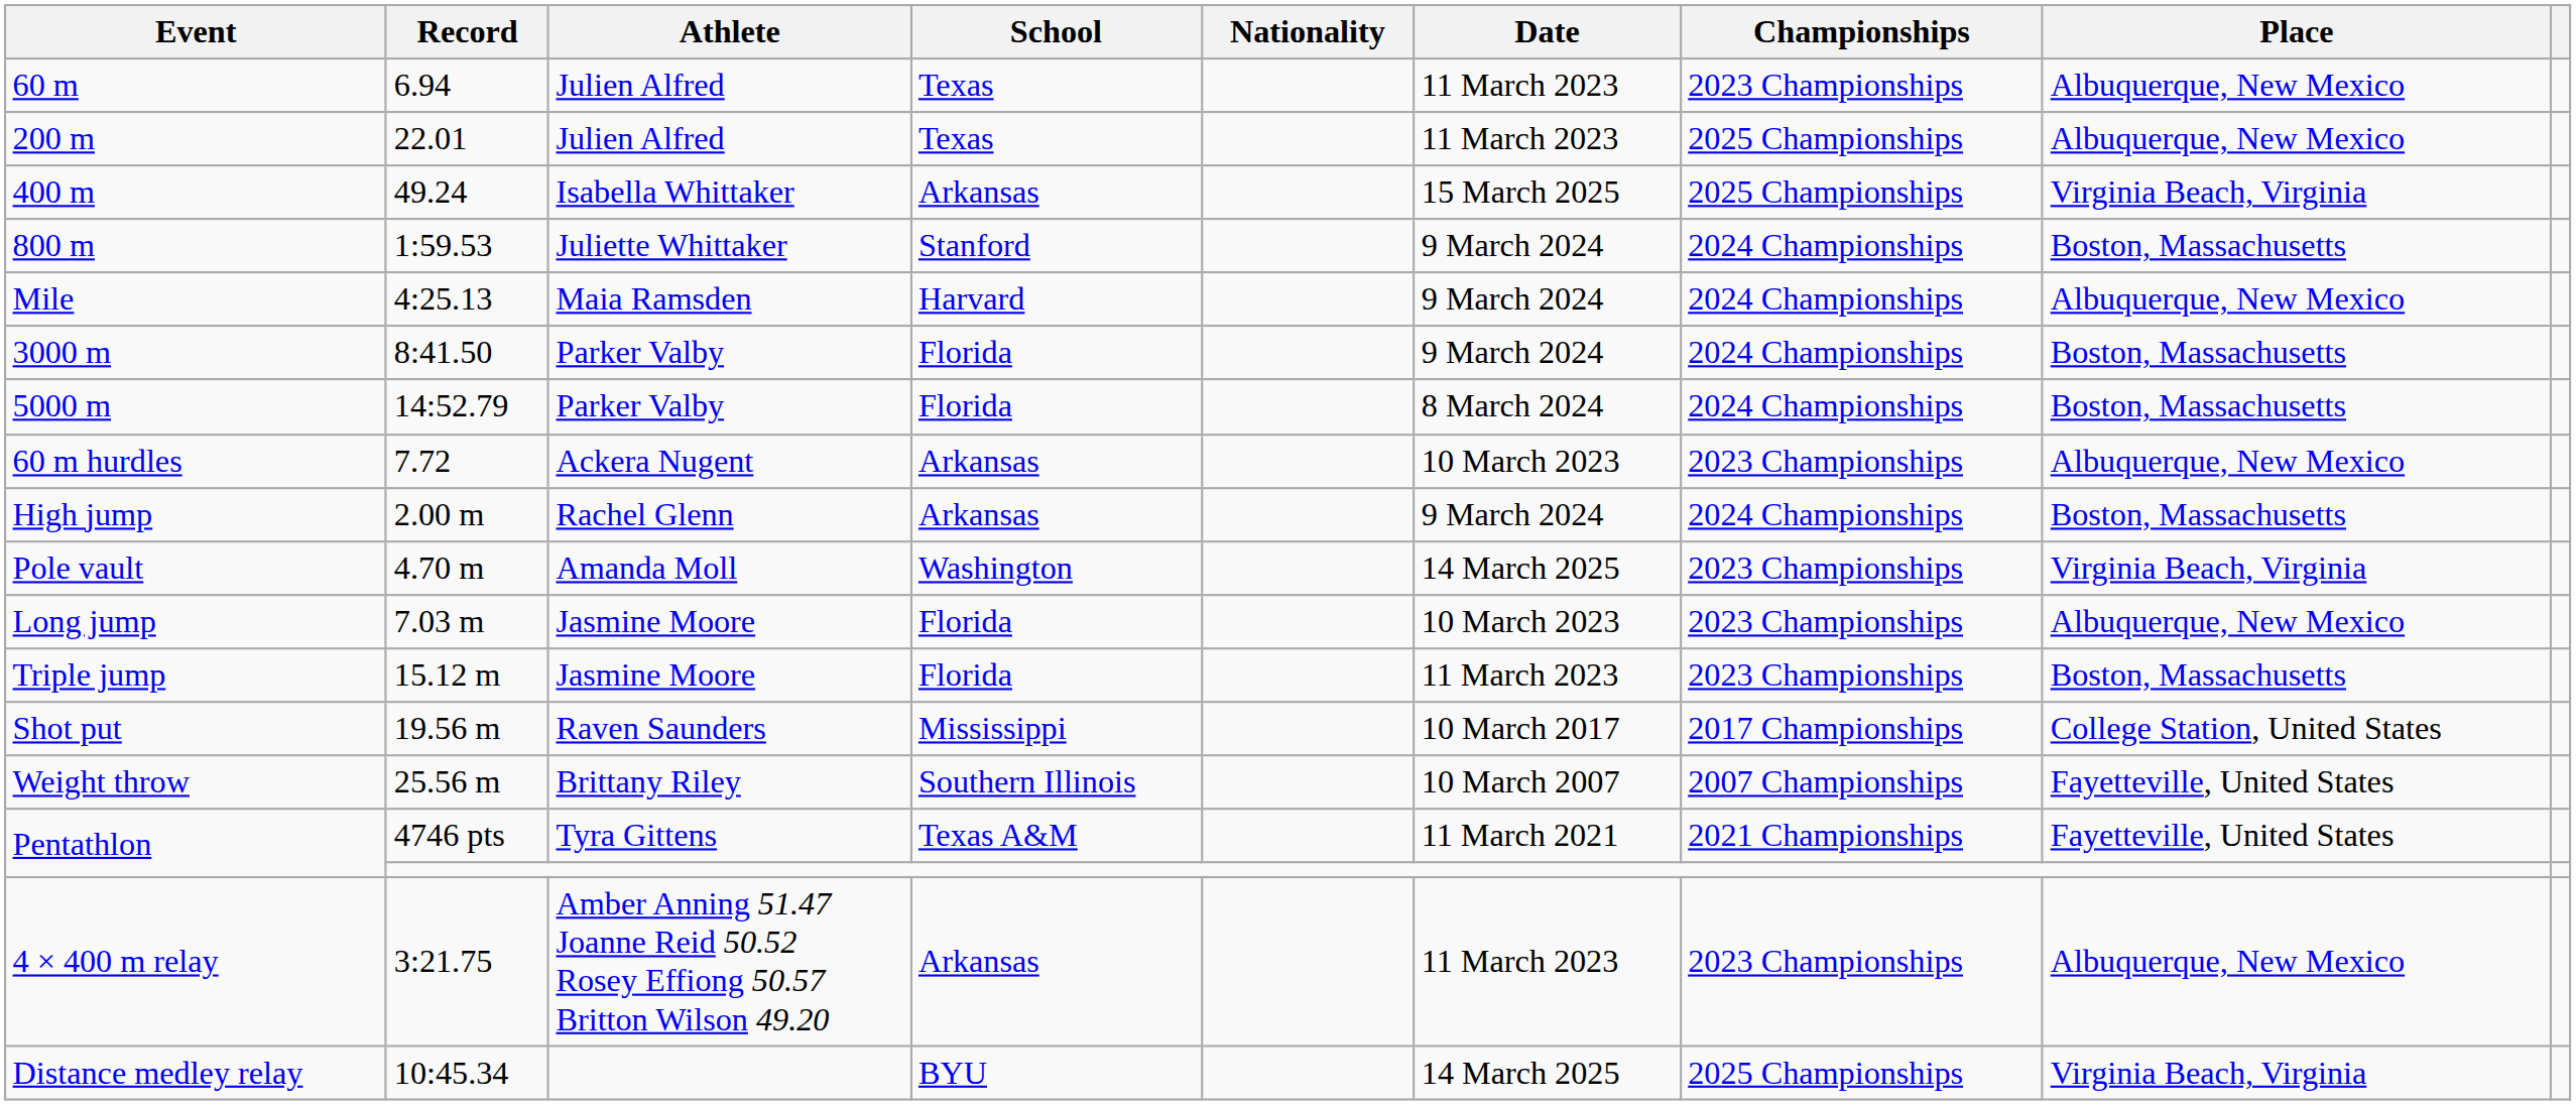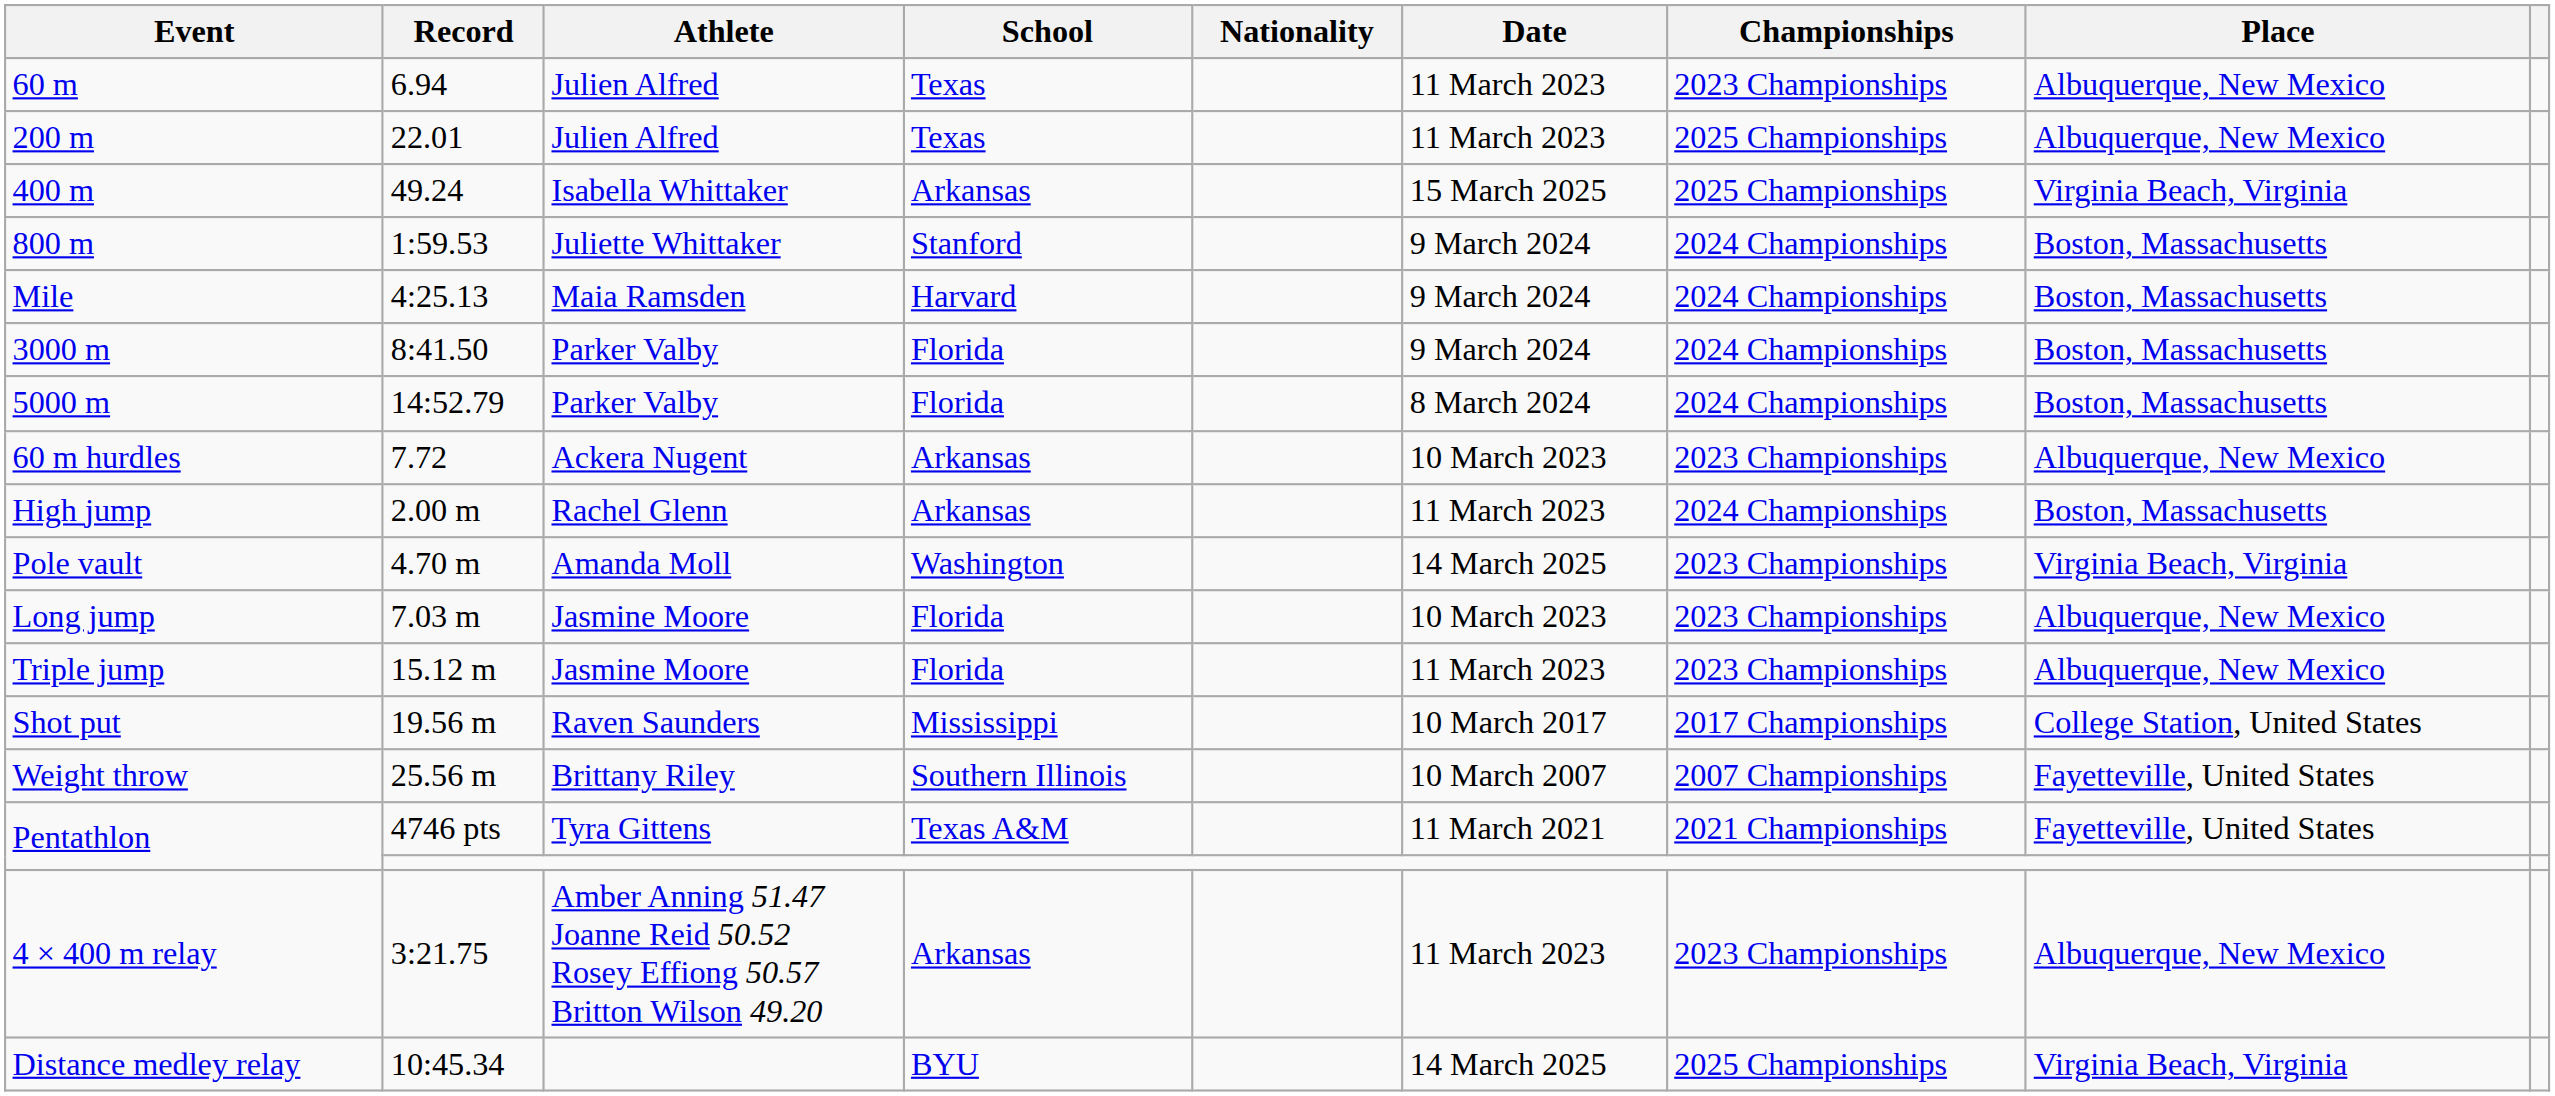 <table class="wikitable" style="font-size:95%; width: 95%;">
 <tr>
 <th>Event</th>
 <th>Record</th>
 <th>Athlete</th>
 <th>School</th>
 <th>Nationality</th>
 <th>Date</th>
 <th>Championships</th>
 <th>Place</th>
 <th></th>
 </tr>
 <tr>
 <td><a href='#'>60 m</a></td>
 <td>6.94 </td>
 <td><a href='#'>Julien Alfred</a></td>
 <td><a href='#'>Texas</a></td>
 <td></td>
 <td>11 March 2023</td>
 <td><a href='#'>2023 Championships</a></td>
 <td><a href='#'>Albuquerque, New Mexico</a></td>
 <td></td>
 </tr>
 <tr>
 <td><a href='#'>200 m</a></td>
 <td>22.01 </td>
 <td><a href='#'>Julien Alfred</a></td>
 <td><a href='#'>Texas</a></td>
 <td></td>
 <td>11 March 2023</td>
 <td><a href='#'>2025 Championships</a></td>
 <td><a href='#'>Albuquerque, New Mexico</a></td>
 <td></td>
 </tr>
 <tr>
 <td><a href='#'>400 m</a></td>
 <td>49.24</td>
 <td><a href='#'>Isabella Whittaker</a></td>
 <td><a href='#'>Arkansas</a></td>
 <td></td>
 <td>15 March 2025</td>
 <td><a href='#'>2025 Championships</a></td>
 <td><a href='#'>Virginia Beach, Virginia</a></td>
 <td></td>
 </tr>
 <tr>
 <td><a href='#'>800 m</a></td>
 <td>1:59.53</td>
 <td><a href='#'>Juliette Whittaker</a></td>
 <td><a href='#'>Stanford</a></td>
 <td></td>
 <td>9 March 2024</td>
 <td><a href='#'>2024 Championships</a></td>
 <td><a href='#'>Boston, Massachusetts</a></td>
 <td></td>
 </tr>
 <tr>
 <td><a href='#'>Mile</a></td>
 <td>4:25.13</td>
 <td><a href='#'>Maia Ramsden</a></td>
 <td><a href='#'>Harvard</a></td>
 <td></td>
 <td>9 March 2024</td>
 <td><a href='#'>2024 Championships</a></td>
-<td><a href='#'>Albuquerque, New Mexico</a></td>
+<td><a href='#'>Boston, Massachusetts</a></td>
 <td></td>
 </tr>
 <tr>
 <td><a href='#'>3000 m</a></td>
 <td>8:41.50</td>
 <td><a href='#'>Parker Valby</a></td>
 <td><a href='#'>Florida</a></td>
 <td></td>
 <td>9 March 2024</td>
 <td><a href='#'>2024 Championships</a></td>
 <td><a href='#'>Boston, Massachusetts</a></td>
 <td></td>
 </tr>
 <tr>
 <td><a href='#'>5000 m</a></td>
 <td>14:52.79</td>
 <td><a href='#'>Parker Valby</a></td>
 <td><a href='#'>Florida</a></td>
 <td></td>
 <td>8 March 2024</td>
 <td><a href='#'>2024 Championships</a></td>
 <td><a href='#'>Boston, Massachusetts</a></td>
 <td></td>
 </tr>
 <tr>
 <td><a href='#'>60 m hurdles</a></td>
 <td>7.72 </td>
 <td><a href='#'>Ackera Nugent</a></td>
 <td><a href='#'>Arkansas</a></td>
 <td></td>
 <td>10 March 2023</td>
 <td><a href='#'>2023 Championships</a></td>
 <td><a href='#'>Albuquerque, New Mexico</a></td>
 <td></td>
 </tr>
 <tr>
 <td><a href='#'>High jump</a></td>
 <td>2.00 m</td>
 <td><a href='#'>Rachel Glenn</a></td>
 <td><a href='#'>Arkansas</a></td>
 <td></td>
-<td>9 March 2024</td>
+<td>11 March 2023</td>
 <td><a href='#'>2024 Championships</a></td>
 <td><a href='#'>Boston, Massachusetts</a></td>
 <td></td>
 </tr>
 <tr>
 <td><a href='#'>Pole vault</a></td>
 <td>4.70 m</td>
 <td><a href='#'>Amanda Moll</a></td>
 <td><a href='#'>Washington</a></td>
 <td></td>
 <td>14 March 2025</td>
 <td><a href='#'>2023 Championships</a></td>
 <td><a href='#'>Virginia Beach, Virginia</a></td>
 <td></td>
 </tr>
 <tr>
 <td><a href='#'>Long jump</a></td>
 <td>7.03 m </td>
 <td><a href='#'>Jasmine Moore</a></td>
 <td><a href='#'>Florida</a></td>
 <td></td>
 <td>10 March 2023</td>
 <td><a href='#'>2023 Championships</a></td>
 <td><a href='#'>Albuquerque, New Mexico</a></td>
 <td></td>
 </tr>
 <tr>
 <td><a href='#'>Triple jump</a></td>
 <td>15.12 m </td>
 <td><a href='#'>Jasmine Moore</a></td>
 <td><a href='#'>Florida</a></td>
 <td></td>
 <td>11 March 2023</td>
 <td><a href='#'>2023 Championships</a></td>
-<td><a href='#'>Boston, Massachusetts</a></td>
+<td><a href='#'>Albuquerque, New Mexico</a></td>
 <td></td>
 </tr>
 <tr>
 <td><a href='#'>Shot put</a></td>
 <td>19.56 m</td>
 <td><a href='#'>Raven Saunders</a></td>
 <td><a href='#'>Mississippi</a></td>
 <td></td>
 <td>10 March 2017</td>
 <td><a href='#'>2017 Championships</a></td>
 <td><a href='#'>College Station</a>, United States</td>
 <td></td>
 </tr>
 <tr>
 <td><a href='#'>Weight throw</a></td>
 <td>25.56 m</td>
 <td><a href='#'>Brittany Riley</a></td>
 <td><a href='#'>Southern Illinois</a></td>
 <td></td>
 <td>10 March 2007</td>
 <td><a href='#'>2007 Championships</a></td>
 <td><a href='#'>Fayetteville</a>, United States</td>
 <td></td>
 </tr>
 <tr>
 <td rowspan=2><a href='#'>Pentathlon</a></td>
 <td>4746 pts</td>
 <td><a href='#'>Tyra Gittens</a></td>
 <td><a href='#'>Texas A&M</a></td>
 <td></td>
 <td>11 March 2021</td>
 <td><a href='#'>2021 Championships</a></td>
 <td><a href='#'>Fayetteville</a>, United States</td>
 <td></td>
 </tr>
 <tr>
 <td colspan=7></td>
 <td></td>
 </tr>
 <tr>
 <td><a href='#'>4 × 400 m relay</a></td>
 <td>3:21.75 </td>
 <td><a href='#'>Amber Anning</a> <em>51.47</em><br><a href='#'>Joanne Reid</a> <em>50.52</em><br><a href='#'>Rosey Effiong</a> <em>50.57</em><br><a href='#'>Britton Wilson</a> <em>49.20</em></td>
 <td><a href='#'>Arkansas</a></td>
 <td><br><br><br></td>
 <td>11 March 2023</td>
 <td><a href='#'>2023 Championships</a></td>
 <td><a href='#'>Albuquerque, New Mexico</a></td>
 <td></td>
 </tr>
 <tr>
 <td><a href='#'>Distance medley relay</a></td>
 <td>10:45.34</td>
 <td></td>
 <td><a href='#'>BYU</a></td>
 <td></td>
 <td>14 March 2025</td>
 <td><a href='#'>2025 Championships</a></td>
 <td><a href='#'>Virginia Beach, Virginia</a></td>
 <td></td>
 </tr>
 </table>
